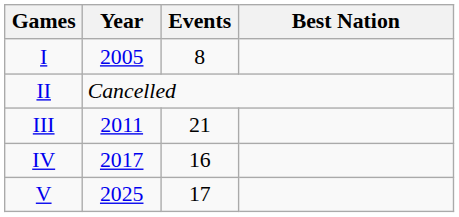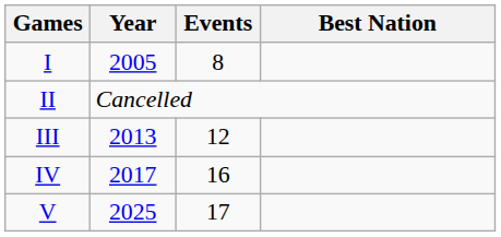 <table class=wikitable>
 <tr>
 <th width=50>Games</th>
 <th width=50>Year</th>
 <th width=50>Events</th>
 <th width=150>Best Nation</th>
 </tr>
 <tr>
 <td align=center><a href='#'>I</a></td>
 <td align=center><a href='#'>2005</a></td>
 <td align=center>8</td>
 <td></td>
 </tr>
 <tr>
 <td align=center><a href='#'>II</a></td>
 <td colspan=4><em>Cancelled</em></td>
 </tr>
 <tr>
 <td align=center><a href='#'>III</a></td>
-<td align=center><a href='#'>2011</a></td>
-<td align=center>21</td>
+<td align=center><a href='#'>2013</a></td>
+<td align=center>12</td>
 <td></td>
 </tr>
 <tr>
 <td align=center><a href='#'>IV</a></td>
 <td align=center><a href='#'>2017</a></td>
 <td align=center>16</td>
 <td></td>
 </tr>
 <tr>
 <td align=center><a href='#'>V</a></td>
 <td align=center><a href='#'>2025</a></td>
 <td align=center>17</td>
 <td></td>
 </tr>
 </table>
